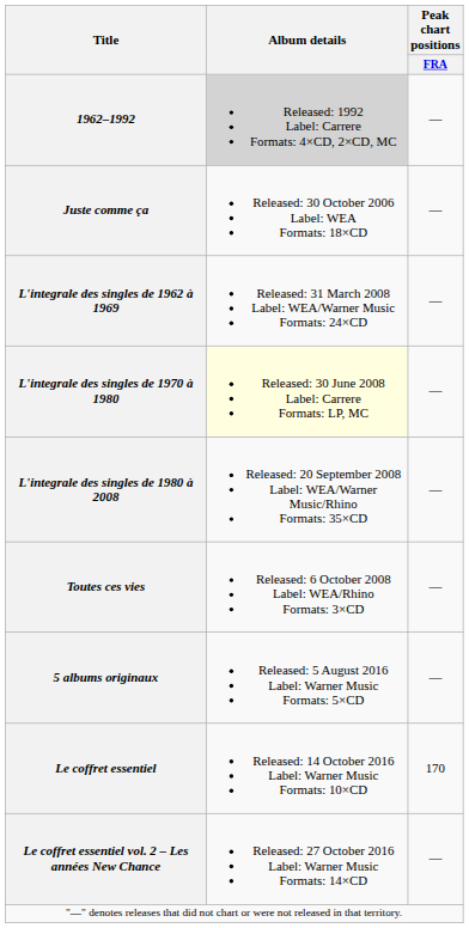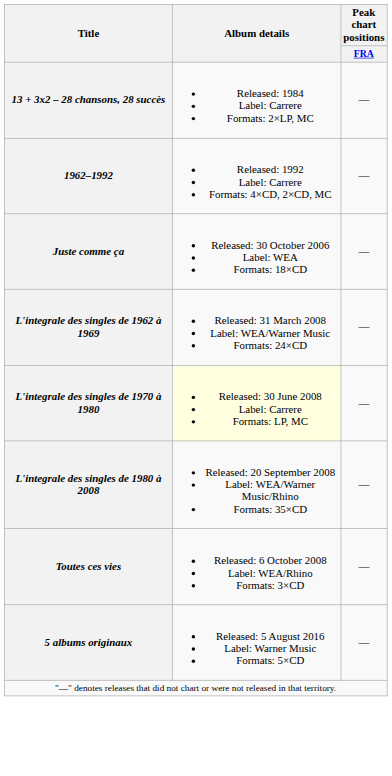 <table class="wikitable plainrowheaders" style="text-align:center;">
 <tr>
 <th rowspan="2" scope="col" style="width:15em;">Title</th>
 <th rowspan="2" scope="col" style="width:15em;">Album details</th>
 <th>Peak chart positions</th>
 </tr>
 <tr>
 <th scope="col" style="width:2em;font-size:90%;"><a href='#'>FRA</a><br></th>
 </tr>
 <tr>
+<th scope="row"><em>13 + 3x2 – 28 chansons, 28 succès</em></th>
+<td><br><ul><li>Released: 1984</li><li>Label: Carrere</li><li>Formats: 2×LP, MC</li></ul></td>
+<td>—</td>
+</tr>
+<tr>
 <th scope="row"><em>1962–1992</em></th>
-<td style="background: lightgrey;"><br><ul><li>Released: 1992</li><li>Label: Carrere</li><li>Formats: 4×CD, 2×CD, MC</li></ul></td>
+<td><br><ul><li>Released: 1992</li><li>Label: Carrere</li><li>Formats: 4×CD, 2×CD, MC</li></ul></td>
 <td>—</td>
 </tr>
 <tr>
 <th scope="row"><em>Juste comme ça</em></th>
 <td><br><ul><li>Released: 30 October 2006</li><li>Label: WEA</li><li>Formats: 18×CD</li></ul></td>
 <td>—</td>
 </tr>
 <tr>
 <th scope="row"><em>L'integrale des singles de 1962 à 1969</em></th>
 <td><br><ul><li>Released: 31 March 2008</li><li>Label: WEA/Warner Music</li><li>Formats: 24×CD</li></ul></td>
 <td>—</td>
 </tr>
 <tr>
 <th scope="row"><em>L'integrale des singles de 1970 à 1980</em></th>
 <td style="background: lightyellow;"><br><ul><li>Released: 30 June 2008</li><li>Label: Carrere</li><li>Formats: LP, MC</li></ul></td>
 <td>—</td>
 </tr>
 <tr>
 <th scope="row"><em>L'integrale des singles de 1980 à 2008</em></th>
 <td><br><ul><li>Released: 20 September 2008</li><li>Label: WEA/Warner Music/Rhino</li><li>Formats: 35×CD</li></ul></td>
 <td>—</td>
 </tr>
 <tr>
 <th scope="row"><em>Toutes ces vies</em></th>
 <td><br><ul><li>Released: 6 October 2008</li><li>Label: WEA/Rhino</li><li>Formats: 3×CD</li></ul></td>
 <td>—</td>
 </tr>
 <tr>
 <th scope="row"><em>5 albums originaux</em></th>
 <td><br><ul><li>Released: 5 August 2016</li><li>Label: Warner Music</li><li>Formats: 5×CD</li></ul></td>
 <td>—</td>
 </tr>
 <tr>
-<th scope="row"><em>Le coffret essentiel</em></th>
-<td><br><ul><li>Released: 14 October 2016</li><li>Label: Warner Music</li><li>Formats: 10×CD</li></ul></td>
-<td>170</td>
-</tr>
-<tr>
-<th scope="row"><em>Le coffret essentiel vol. 2 – Les années New Chance</em></th>
-<td><br><ul><li>Released: 27 October 2016</li><li>Label: Warner Music</li><li>Formats: 14×CD</li></ul></td>
-<td>—</td>
-</tr>
-<tr>
 <td colspan="3" style="font-size:85%">"—" denotes releases that did not chart or were not released in that territory.</td>
 </tr>
 </table>
